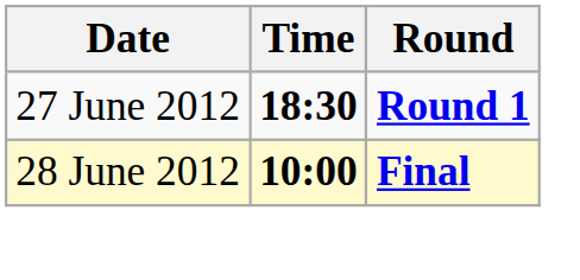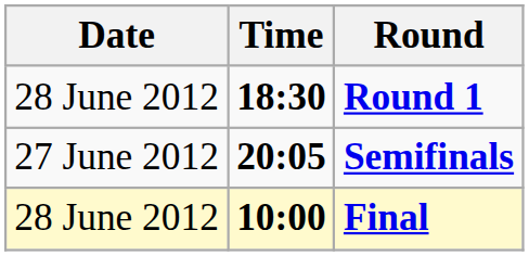 <table class="wikitable">
 <tr>
 <th>Date</th>
 <th>Time</th>
 <th>Round</th>
 </tr>
 <tr>
-<td>27 June 2012</td>
+<td>28 June 2012</td>
 <td><strong>18:30</strong></td>
 <td><strong><a href='#'>Round 1</a></strong></td>
+</tr>
+<tr>
+<td>27 June 2012</td>
+<td><strong>20:05</strong></td>
+<td><strong><a href='#'>Semifinals</a></strong></td>
 </tr>
 <tr style=background:lemonchiffon>
 <td>28 June 2012</td>
 <td><strong>10:00</strong></td>
 <td><strong><a href='#'>Final</a></strong></td>
 </tr>
 </table>
